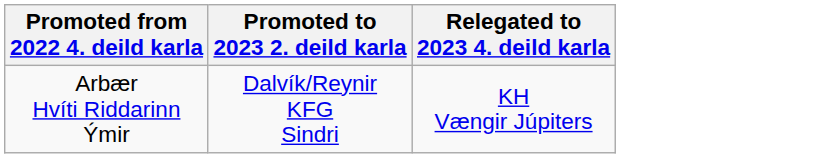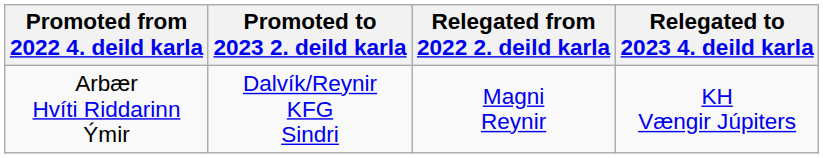 <table class="wikitable">
 <tr>
 <th>Promoted from<br><a href='#'>2022 4. deild karla</a></th>
 <th>Promoted to<br><a href='#'>2023 2. deild karla</a></th>
+<th>Relegated from<br><a href='#'>2022 2. deild karla</a></th>
 <th>Relegated to<br><a href='#'>2023 4. deild karla</a></th>
 </tr>
 <tr>
 <td align=center>Arbær<br><a href='#'>Hvíti Riddarinn</a><br>Ýmir</td>
 <td align=center><a href='#'>Dalvík/Reynir</a><br><a href='#'>KFG</a><br><a href='#'>Sindri</a></td>
+<td align=center><a href='#'>Magni</a><br><a href='#'>Reynir</a></td>
 <td align=center><a href='#'>KH</a><br><a href='#'>Vængir Júpiters</a></td>
 </tr>
 </table>
